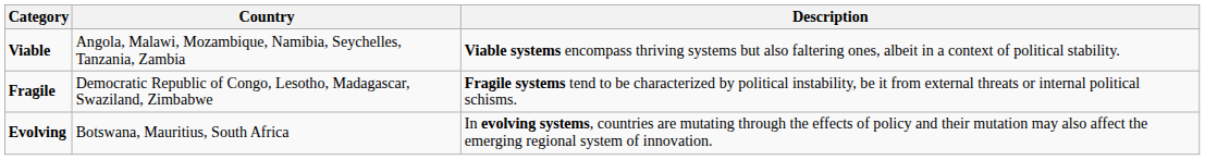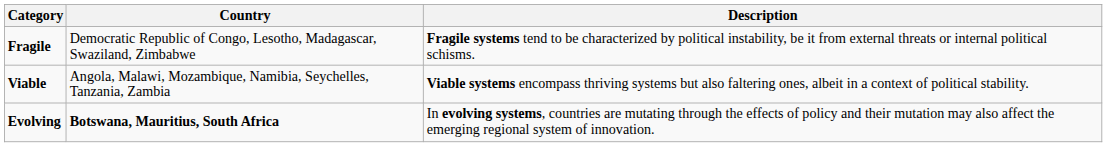 <table class="wikitable">
 <tr>
 <th>Category</th>
 <th>Country</th>
 <th>Description</th>
 </tr>
 <tr>
+<td><strong>Fragile</strong></td>
+<td>Democratic Republic of Congo, Lesotho, Madagascar, Swaziland, Zimbabwe</td>
+<td><strong>Fragile systems</strong> tend to be characterized by political instability, be it from external threats or internal political schisms.</td>
+</tr>
+<tr>
 <td><strong>Viable</strong></td>
 <td>Angola, Malawi,  Mozambique, Namibia, Seychelles, Tanzania, Zambia</td>
 <td><strong>Viable systems</strong> encompass thriving systems but also faltering ones, albeit in a context of political stability.</td>
 </tr>
 <tr>
-<td><strong>Fragile</strong></td>
-<td>Democratic Republic of Congo, Lesotho, Madagascar, Swaziland, Zimbabwe</td>
-<td><strong>Fragile systems</strong> tend to be characterized by political instability, be it from external threats or internal political schisms.</td>
-</tr>
-<tr>
 <td><strong>Evolving</strong></td>
-<td>Botswana,  Mauritius, South Africa</td>
+<td><strong>Botswana,  Mauritius, South Africa</strong></td>
 <td>In  <strong>evolving systems</strong>,  countries are mutating through the effects of policy and their mutation may also affect the emerging regional system of innovation.</td>
 </tr>
 </table>
